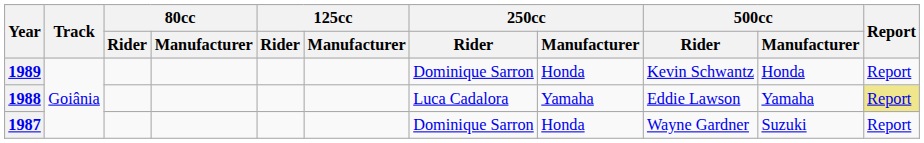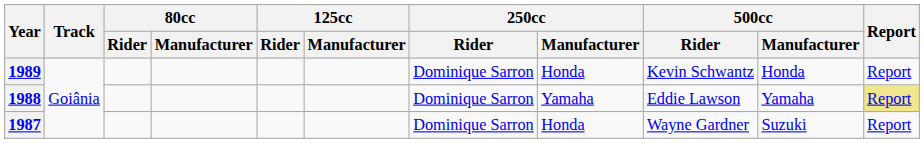 <table class="wikitable" style="font-size: 95%;">
 <tr>
 <th rowspan=2>Year</th>
 <th rowspan=2>Track</th>
 <th colspan=2>80cc</th>
 <th colspan=2>125cc</th>
 <th colspan=2>250cc</th>
 <th colspan=2>500cc</th>
 <th rowspan=2>Report</th>
 </tr>
 <tr>
 <th>Rider</th>
 <th>Manufacturer</th>
 <th>Rider</th>
 <th>Manufacturer</th>
 <th>Rider</th>
 <th>Manufacturer</th>
 <th>Rider</th>
 <th>Manufacturer</th>
 </tr>
 <tr>
 <th><a href='#'>1989</a></th>
 <td rowspan="3"><a href='#'>Goiânia</a></td>
 <td></td>
 <td></td>
 <td></td>
 <td></td>
 <td> <a href='#'>Dominique Sarron</a></td>
 <td><a href='#'>Honda</a></td>
 <td> <a href='#'>Kevin Schwantz</a></td>
 <td><a href='#'>Honda</a></td>
 <td><a href='#'>Report</a></td>
 </tr>
 <tr>
 <th><a href='#'>1988</a></th>
 <td></td>
 <td></td>
 <td></td>
 <td></td>
-<td> <a href='#'>Luca Cadalora</a></td>
+<td> <a href='#'>Dominique Sarron</a></td>
 <td><a href='#'>Yamaha</a></td>
 <td> <a href='#'>Eddie Lawson</a></td>
 <td><a href='#'>Yamaha</a></td>
 <td style="background: khaki;"><a href='#'>Report</a></td>
 </tr>
 <tr>
 <th><a href='#'>1987</a></th>
 <td></td>
 <td></td>
 <td></td>
 <td></td>
 <td> <a href='#'>Dominique Sarron</a></td>
 <td><a href='#'>Honda</a></td>
 <td> <a href='#'>Wayne Gardner</a></td>
 <td><a href='#'>Suzuki</a></td>
 <td><a href='#'>Report</a></td>
 </tr>
 </table>
